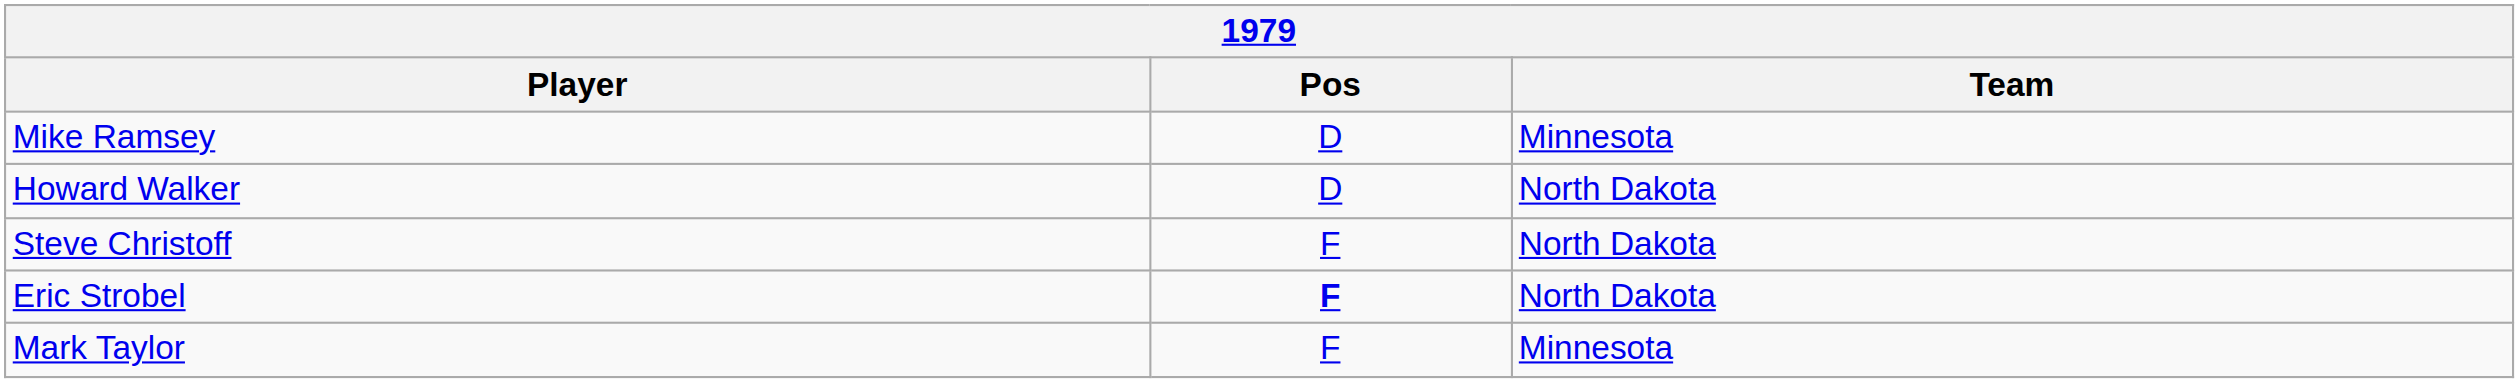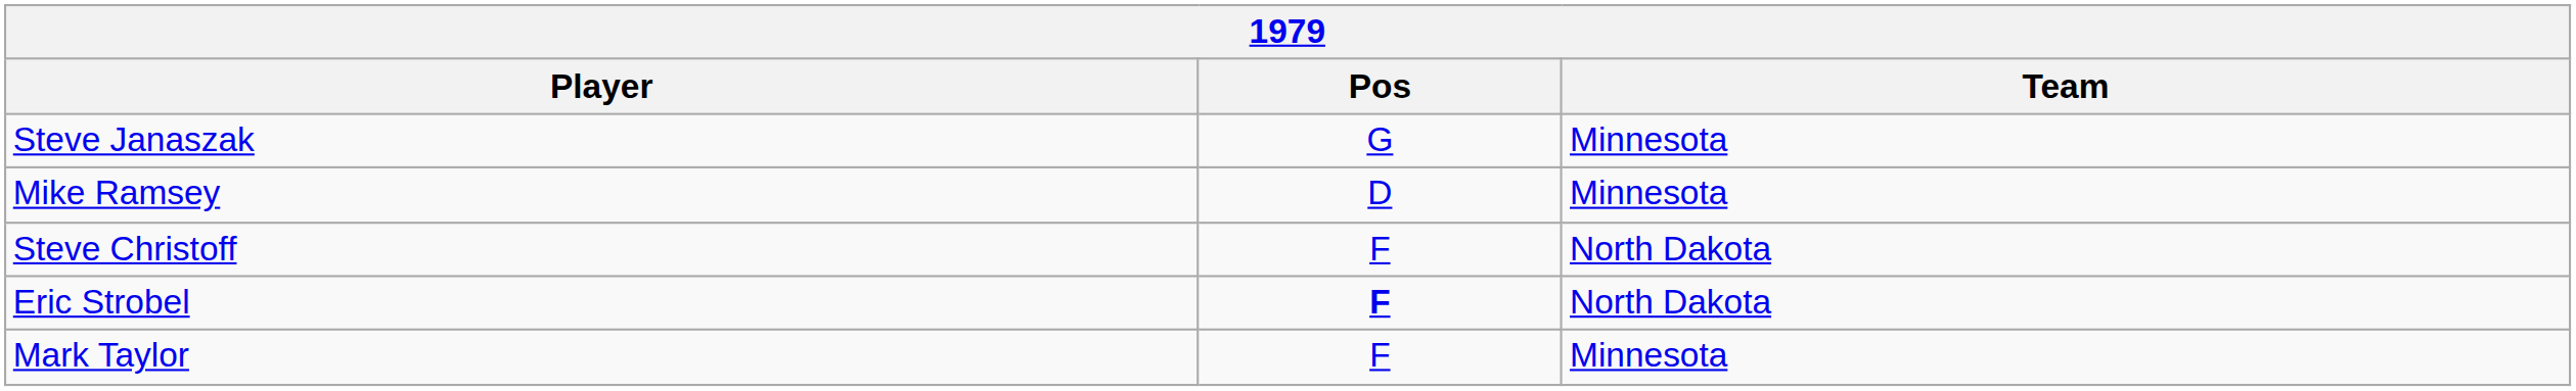 <table class="wikitable" width=95%>
 <tr>
 <th colspan=3><a href='#'>1979</a></th>
 </tr>
 <tr>
 <th>Player</th>
 <th>Pos</th>
 <th>Team</th>
 </tr>
 <tr>
+<td><a href='#'>Steve Janaszak</a></td>
+<td style="text-align:center;"><a href='#'>G</a></td>
+<td><a href='#'>Minnesota</a></td>
+</tr>
+<tr>
 <td><a href='#'>Mike Ramsey</a></td>
 <td style="text-align:center;"><a href='#'>D</a></td>
 <td><a href='#'>Minnesota</a></td>
-</tr>
-<tr>
-<td><a href='#'>Howard Walker</a></td>
-<td style="text-align:center;"><a href='#'>D</a></td>
-<td><a href='#'>North Dakota</a></td>
 </tr>
 <tr>
 <td><a href='#'>Steve Christoff</a></td>
 <td style="text-align:center;"><a href='#'>F</a></td>
 <td><a href='#'>North Dakota</a></td>
 </tr>
 <tr>
 <td><a href='#'>Eric Strobel</a></td>
 <td style="text-align:center;"><strong><a href='#'>F</a></strong></td>
 <td><a href='#'>North Dakota</a></td>
 </tr>
 <tr>
 <td><a href='#'>Mark Taylor</a></td>
 <td style="text-align:center;"><a href='#'>F</a></td>
 <td><a href='#'>Minnesota</a></td>
 </tr>
 </table>
